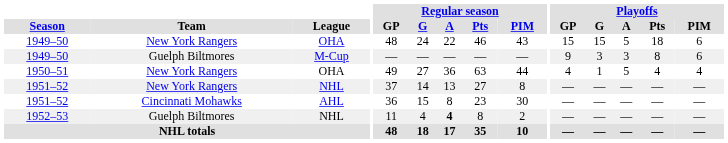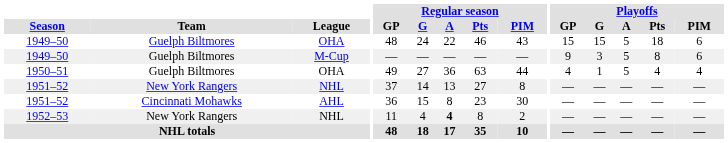 <table border="0" cellpadding="1" cellspacing="0" style="text-align:center; width:60em">
 <tr bgcolor="#e0e0e0">
 <th colspan="3" bgcolor="#ffffff"></th>
 <th rowspan="100" bgcolor="#ffffff"></th>
 <th colspan="5"><a href='#'>Regular season</a></th>
 <th rowspan="100" bgcolor="#ffffff"></th>
 <th colspan="5"><a href='#'>Playoffs</a></th>
 </tr>
 <tr bgcolor="#e0e0e0">
 <th><a href='#'>Season</a></th>
 <th>Team</th>
 <th>League</th>
 <th>GP</th>
 <th><a href='#'>G</a></th>
 <th><a href='#'>A</a></th>
 <th><a href='#'>Pts</a></th>
 <th><a href='#'>PIM</a></th>
 <th>GP</th>
 <th>G</th>
 <th>A</th>
 <th>Pts</th>
 <th>PIM</th>
 </tr>
 <tr>
 <td><a href='#'>1949–50</a></td>
-<td><a href='#'>New York Rangers</a></td>
+<td><a href='#'>Guelph Biltmores</a></td>
 <td><a href='#'>OHA</a></td>
 <td>48</td>
 <td>24</td>
 <td>22</td>
 <td>46</td>
 <td>43</td>
 <td>15</td>
 <td>15</td>
 <td>5</td>
 <td>18</td>
 <td>6</td>
 </tr>
 <tr bgcolor="#f0f0f0">
 <td><a href='#'>1949–50</a></td>
 <td>Guelph Biltmores</td>
 <td><a href='#'>M-Cup</a></td>
 <td>—</td>
 <td>—</td>
 <td>—</td>
 <td>—</td>
 <td>—</td>
 <td>9</td>
 <td>3</td>
-<td>3</td>
+<td>5</td>
 <td>8</td>
 <td>6</td>
 </tr>
 <tr>
 <td><a href='#'>1950–51</a></td>
-<td><a href='#'>New York Rangers</a></td>
+<td>Guelph Biltmores</td>
 <td>OHA</td>
 <td>49</td>
 <td>27</td>
 <td>36</td>
 <td>63</td>
 <td>44</td>
 <td>4</td>
 <td>1</td>
 <td>5</td>
 <td>4</td>
 <td>4</td>
 </tr>
 <tr bgcolor="#f0f0f0">
 <td><a href='#'>1951–52</a></td>
 <td><a href='#'>New York Rangers</a></td>
 <td><a href='#'>NHL</a></td>
 <td>37</td>
 <td>14</td>
 <td>13</td>
 <td>27</td>
 <td>8</td>
 <td>—</td>
 <td>—</td>
 <td>—</td>
 <td>—</td>
 <td>—</td>
 </tr>
 <tr>
 <td><a href='#'>1951–52</a></td>
 <td><a href='#'>Cincinnati Mohawks</a></td>
 <td><a href='#'>AHL</a></td>
 <td>36</td>
 <td>15</td>
 <td>8</td>
 <td>23</td>
 <td>30</td>
 <td>—</td>
 <td>—</td>
 <td>—</td>
 <td>—</td>
 <td>—</td>
 </tr>
 <tr bgcolor="#f0f0f0">
 <td><a href='#'>1952–53</a></td>
-<td>Guelph Biltmores</td>
+<td>New York Rangers</td>
 <td>NHL</td>
 <td>11</td>
 <td>4</td>
 <td><strong>4</strong></td>
 <td>8</td>
 <td>2</td>
 <td>—</td>
 <td>—</td>
 <td>—</td>
 <td>—</td>
 <td>—</td>
 </tr>
 <tr bgcolor="#e0e0e0">
 <th colspan="3">NHL totals</th>
 <th>48</th>
 <th>18</th>
 <th>17</th>
 <th>35</th>
 <th>10</th>
 <th>—</th>
 <th>—</th>
 <th>—</th>
 <th>—</th>
 <th>—</th>
 </tr>
 </table>
